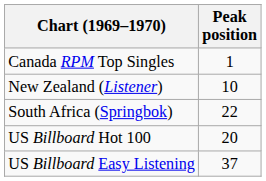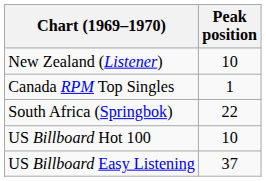 <table class="wikitable sortable">
 <tr>
 <th>Chart (1969–1970)</th>
 <th>Peak<br>position</th>
 </tr>
 <tr>
+<td>New Zealand (<em><a href='#'>Listener</a></em>)</td>
+<td style="text-align:center;">10</td>
+</tr>
+<tr>
 <td>Canada <em><a href='#'>RPM</a></em> Top Singles</td>
 <td style="text-align:center;">1</td>
-</tr>
-<tr>
-<td>New Zealand (<em><a href='#'>Listener</a></em>)</td>
-<td style="text-align:center;">10</td>
 </tr>
 <tr>
 <td>South Africa (<a href='#'>Springbok</a>)</td>
 <td align="center">22</td>
 </tr>
 <tr>
 <td>US <em>Billboard</em> Hot 100</td>
-<td align="center">20</td>
+<td align="center">10</td>
 </tr>
 <tr>
 <td>US <em>Billboard</em> <a href='#'>Easy Listening</a></td>
 <td align="center">37</td>
 </tr>
 </table>
